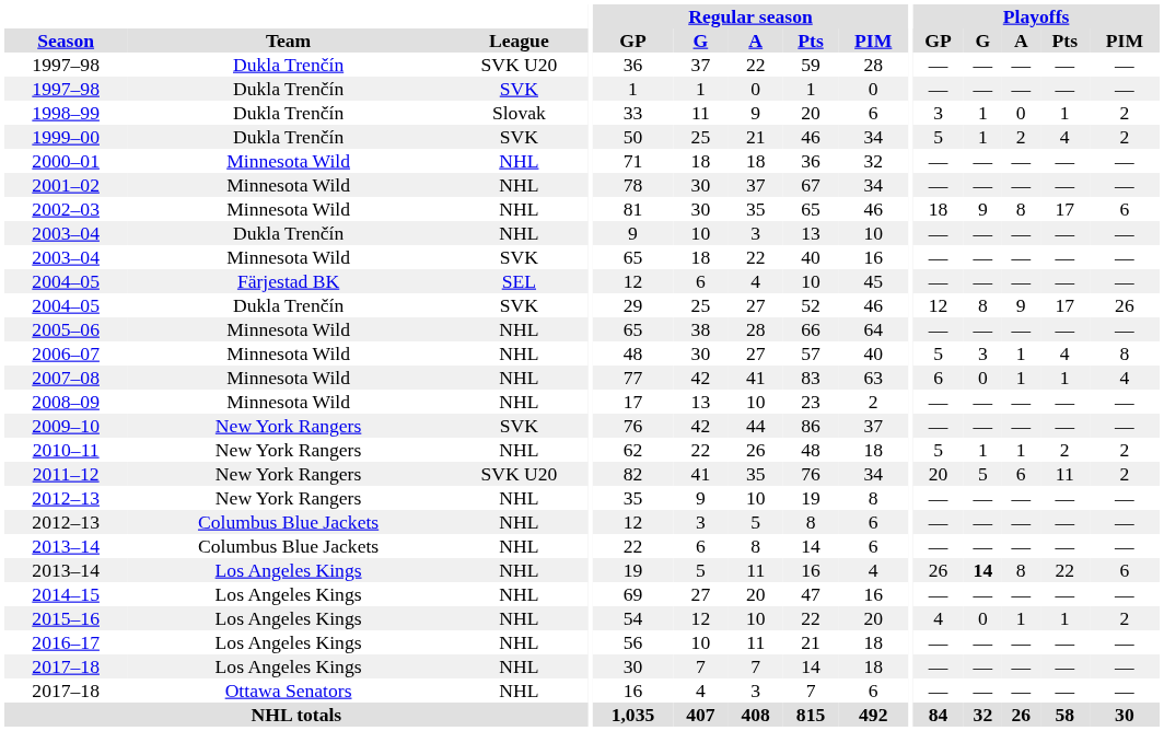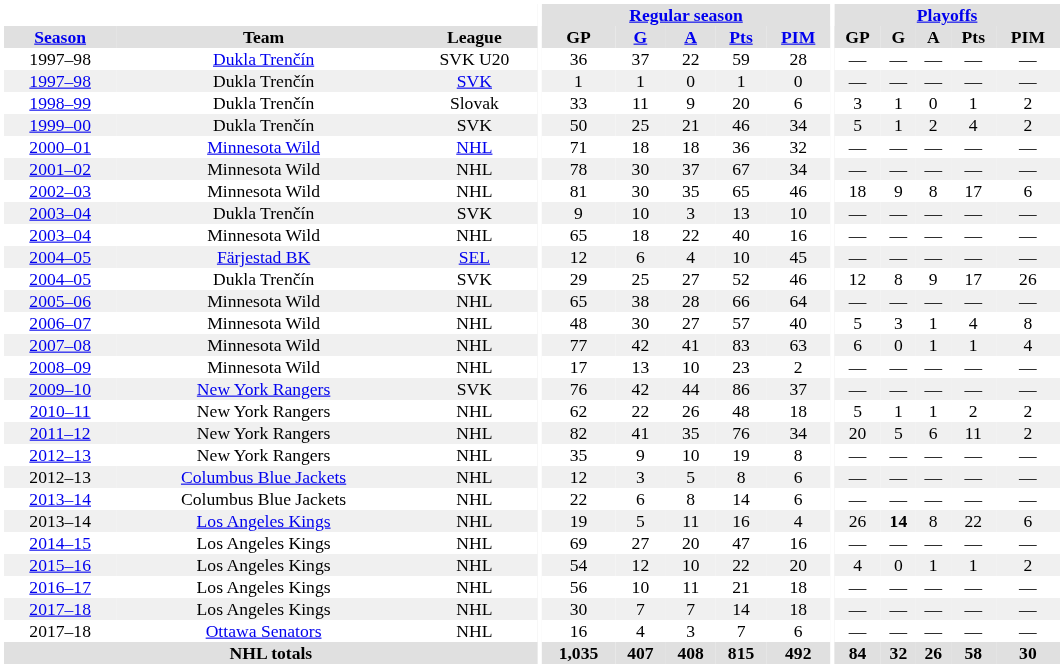 <table border="0" cellpadding="1" cellspacing="0" style="text-align:center; width:60em">
 <tr bgcolor="#e0e0e0">
 <th colspan="3" bgcolor="#ffffff"></th>
 <th rowspan="100" bgcolor="#ffffff"></th>
 <th colspan="5"><a href='#'>Regular season</a></th>
 <th rowspan="100" bgcolor="#ffffff"></th>
 <th colspan="5"><a href='#'>Playoffs</a></th>
 </tr>
 <tr bgcolor="#e0e0e0">
 <th><a href='#'>Season</a></th>
 <th>Team</th>
 <th>League</th>
 <th>GP</th>
 <th><a href='#'>G</a></th>
 <th><a href='#'>A</a></th>
 <th><a href='#'>Pts</a></th>
 <th><a href='#'>PIM</a></th>
 <th>GP</th>
 <th>G</th>
 <th>A</th>
 <th>Pts</th>
 <th>PIM</th>
 </tr>
 <tr>
 <td>1997–98</td>
 <td><a href='#'>Dukla Trenčín</a></td>
 <td>SVK U20</td>
 <td>36</td>
 <td>37</td>
 <td>22</td>
 <td>59</td>
 <td>28</td>
 <td>—</td>
 <td>—</td>
 <td>—</td>
 <td>—</td>
 <td>—</td>
 </tr>
 <tr bgcolor="#f0f0f0">
 <td><a href='#'>1997–98</a></td>
 <td>Dukla Trenčín</td>
 <td><a href='#'>SVK</a></td>
 <td>1</td>
 <td>1</td>
 <td>0</td>
 <td>1</td>
 <td>0</td>
 <td>—</td>
 <td>—</td>
 <td>—</td>
 <td>—</td>
 <td>—</td>
 </tr>
 <tr>
 <td><a href='#'>1998–99</a></td>
 <td>Dukla Trenčín</td>
 <td>Slovak</td>
 <td>33</td>
 <td>11</td>
 <td>9</td>
 <td>20</td>
 <td>6</td>
 <td>3</td>
 <td>1</td>
 <td>0</td>
 <td>1</td>
 <td>2</td>
 </tr>
 <tr bgcolor="#f0f0f0">
 <td><a href='#'>1999–00</a></td>
 <td>Dukla Trenčín</td>
 <td>SVK</td>
 <td>50</td>
 <td>25</td>
 <td>21</td>
 <td>46</td>
 <td>34</td>
 <td>5</td>
 <td>1</td>
 <td>2</td>
 <td>4</td>
 <td>2</td>
 </tr>
 <tr>
 <td><a href='#'>2000–01</a></td>
 <td><a href='#'>Minnesota Wild</a></td>
 <td><a href='#'>NHL</a></td>
 <td>71</td>
 <td>18</td>
 <td>18</td>
 <td>36</td>
 <td>32</td>
 <td>—</td>
 <td>—</td>
 <td>—</td>
 <td>—</td>
 <td>—</td>
 </tr>
 <tr bgcolor="#f0f0f0">
 <td><a href='#'>2001–02</a></td>
 <td>Minnesota Wild</td>
 <td>NHL</td>
 <td>78</td>
 <td>30</td>
 <td>37</td>
 <td>67</td>
 <td>34</td>
 <td>—</td>
 <td>—</td>
 <td>—</td>
 <td>—</td>
 <td>—</td>
 </tr>
 <tr>
 <td><a href='#'>2002–03</a></td>
 <td>Minnesota Wild</td>
 <td>NHL</td>
 <td>81</td>
 <td>30</td>
 <td>35</td>
 <td>65</td>
 <td>46</td>
 <td>18</td>
 <td>9</td>
 <td>8</td>
 <td>17</td>
 <td>6</td>
 </tr>
 <tr bgcolor="#f0f0f0">
 <td><a href='#'>2003–04</a></td>
 <td>Dukla Trenčín</td>
-<td>NHL</td>
+<td>SVK</td>
 <td>9</td>
 <td>10</td>
 <td>3</td>
 <td>13</td>
 <td>10</td>
 <td>—</td>
 <td>—</td>
 <td>—</td>
 <td>—</td>
 <td>—</td>
 </tr>
 <tr>
 <td><a href='#'>2003–04</a></td>
 <td>Minnesota Wild</td>
-<td>SVK</td>
+<td>NHL</td>
 <td>65</td>
 <td>18</td>
 <td>22</td>
 <td>40</td>
 <td>16</td>
 <td>—</td>
 <td>—</td>
 <td>—</td>
 <td>—</td>
 <td>—</td>
 </tr>
 <tr bgcolor="#f0f0f0">
 <td><a href='#'>2004–05</a></td>
 <td><a href='#'>Färjestad BK</a></td>
 <td><a href='#'>SEL</a></td>
 <td>12</td>
 <td>6</td>
 <td>4</td>
 <td>10</td>
 <td>45</td>
 <td>—</td>
 <td>—</td>
 <td>—</td>
 <td>—</td>
 <td>—</td>
 </tr>
 <tr>
 <td><a href='#'>2004–05</a></td>
 <td>Dukla Trenčín</td>
 <td>SVK</td>
 <td>29</td>
 <td>25</td>
 <td>27</td>
 <td>52</td>
 <td>46</td>
 <td>12</td>
 <td>8</td>
 <td>9</td>
 <td>17</td>
 <td>26</td>
 </tr>
 <tr bgcolor="#f0f0f0">
 <td><a href='#'>2005–06</a></td>
 <td>Minnesota Wild</td>
 <td>NHL</td>
 <td>65</td>
 <td>38</td>
 <td>28</td>
 <td>66</td>
 <td>64</td>
 <td>—</td>
 <td>—</td>
 <td>—</td>
 <td>—</td>
 <td>—</td>
 </tr>
 <tr>
 <td><a href='#'>2006–07</a></td>
 <td>Minnesota Wild</td>
 <td>NHL</td>
 <td>48</td>
 <td>30</td>
 <td>27</td>
 <td>57</td>
 <td>40</td>
 <td>5</td>
 <td>3</td>
 <td>1</td>
 <td>4</td>
 <td>8</td>
 </tr>
 <tr bgcolor="#f0f0f0">
 <td><a href='#'>2007–08</a></td>
 <td>Minnesota Wild</td>
 <td>NHL</td>
 <td>77</td>
 <td>42</td>
 <td>41</td>
 <td>83</td>
 <td>63</td>
 <td>6</td>
 <td>0</td>
 <td>1</td>
 <td>1</td>
 <td>4</td>
 </tr>
 <tr>
 <td><a href='#'>2008–09</a></td>
 <td>Minnesota Wild</td>
 <td>NHL</td>
 <td>17</td>
 <td>13</td>
 <td>10</td>
 <td>23</td>
 <td>2</td>
 <td>—</td>
 <td>—</td>
 <td>—</td>
 <td>—</td>
 <td>—</td>
 </tr>
 <tr bgcolor="#f0f0f0">
 <td><a href='#'>2009–10</a></td>
 <td><a href='#'>New York Rangers</a></td>
 <td>SVK</td>
 <td>76</td>
 <td>42</td>
 <td>44</td>
 <td>86</td>
 <td>37</td>
 <td>—</td>
 <td>—</td>
 <td>—</td>
 <td>—</td>
 <td>—</td>
 </tr>
 <tr>
 <td><a href='#'>2010–11</a></td>
 <td>New York Rangers</td>
 <td>NHL</td>
 <td>62</td>
 <td>22</td>
 <td>26</td>
 <td>48</td>
 <td>18</td>
 <td>5</td>
 <td>1</td>
 <td>1</td>
 <td>2</td>
 <td>2</td>
 </tr>
 <tr bgcolor="#f0f0f0">
 <td><a href='#'>2011–12</a></td>
 <td>New York Rangers</td>
-<td>SVK U20</td>
+<td>NHL</td>
 <td>82</td>
 <td>41</td>
 <td>35</td>
 <td>76</td>
 <td>34</td>
 <td>20</td>
 <td>5</td>
 <td>6</td>
 <td>11</td>
 <td>2</td>
 </tr>
 <tr>
 <td><a href='#'>2012–13</a></td>
 <td>New York Rangers</td>
 <td>NHL</td>
 <td>35</td>
 <td>9</td>
 <td>10</td>
 <td>19</td>
 <td>8</td>
 <td>—</td>
 <td>—</td>
 <td>—</td>
 <td>—</td>
 <td>—</td>
 </tr>
 <tr bgcolor="#f0f0f0">
 <td>2012–13</td>
 <td><a href='#'>Columbus Blue Jackets</a></td>
 <td>NHL</td>
 <td>12</td>
 <td>3</td>
 <td>5</td>
 <td>8</td>
 <td>6</td>
 <td>—</td>
 <td>—</td>
 <td>—</td>
 <td>—</td>
 <td>—</td>
 </tr>
 <tr>
 <td><a href='#'>2013–14</a></td>
 <td>Columbus Blue Jackets</td>
 <td>NHL</td>
 <td>22</td>
 <td>6</td>
 <td>8</td>
 <td>14</td>
 <td>6</td>
 <td>—</td>
 <td>—</td>
 <td>—</td>
 <td>—</td>
 <td>—</td>
 </tr>
 <tr bgcolor="#f0f0f0">
 <td>2013–14</td>
 <td><a href='#'>Los Angeles Kings</a></td>
 <td>NHL</td>
 <td>19</td>
 <td>5</td>
 <td>11</td>
 <td>16</td>
 <td>4</td>
 <td>26</td>
 <td><strong>14</strong></td>
 <td>8</td>
 <td>22</td>
 <td>6</td>
 </tr>
 <tr>
 <td><a href='#'>2014–15</a></td>
 <td>Los Angeles Kings</td>
 <td>NHL</td>
 <td>69</td>
 <td>27</td>
 <td>20</td>
 <td>47</td>
 <td>16</td>
 <td>—</td>
 <td>—</td>
 <td>—</td>
 <td>—</td>
 <td>—</td>
 </tr>
 <tr bgcolor="#f0f0f0">
 <td><a href='#'>2015–16</a></td>
 <td>Los Angeles Kings</td>
 <td>NHL</td>
 <td>54</td>
 <td>12</td>
 <td>10</td>
 <td>22</td>
 <td>20</td>
 <td>4</td>
 <td>0</td>
 <td>1</td>
 <td>1</td>
 <td>2</td>
 </tr>
 <tr>
 <td><a href='#'>2016–17</a></td>
 <td>Los Angeles Kings</td>
 <td>NHL</td>
 <td>56</td>
 <td>10</td>
 <td>11</td>
 <td>21</td>
 <td>18</td>
 <td>—</td>
 <td>—</td>
 <td>—</td>
 <td>—</td>
 <td>—</td>
 </tr>
 <tr bgcolor="#f0f0f0">
 <td><a href='#'>2017–18</a></td>
 <td>Los Angeles Kings</td>
 <td>NHL</td>
 <td>30</td>
 <td>7</td>
 <td>7</td>
 <td>14</td>
 <td>18</td>
 <td>—</td>
 <td>—</td>
 <td>—</td>
 <td>—</td>
 <td>—</td>
 </tr>
 <tr>
 <td>2017–18</td>
 <td><a href='#'>Ottawa Senators</a></td>
 <td>NHL</td>
 <td>16</td>
 <td>4</td>
 <td>3</td>
 <td>7</td>
 <td>6</td>
 <td>—</td>
 <td>—</td>
 <td>—</td>
 <td>—</td>
 <td>—</td>
 </tr>
 <tr bgcolor="#e0e0e0">
 <th colspan="3">NHL totals</th>
 <th>1,035</th>
 <th>407</th>
 <th>408</th>
 <th>815</th>
 <th>492</th>
 <th>84</th>
 <th>32</th>
 <th>26</th>
 <th>58</th>
 <th>30</th>
 </tr>
 </table>
